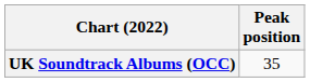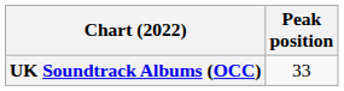 <table class="wikitable sortable plainrowheaders" style="text-align:center">
 <tr>
 <th scope="col">Chart (2022)</th>
 <th scope="col">Peak<br>position</th>
 </tr>
 <tr>
 <th scope="row">UK <a href='#'>Soundtrack Albums</a> (<a href='#'>OCC</a>)</th>
-<td>35</td>
+<td>33</td>
 </tr>
 </table>
